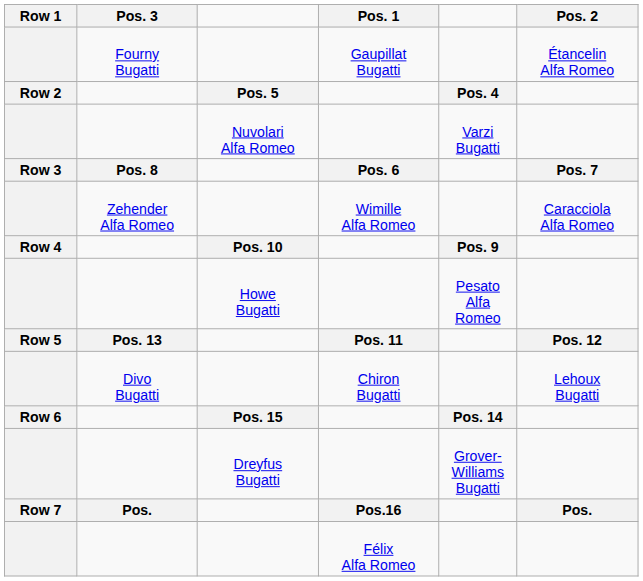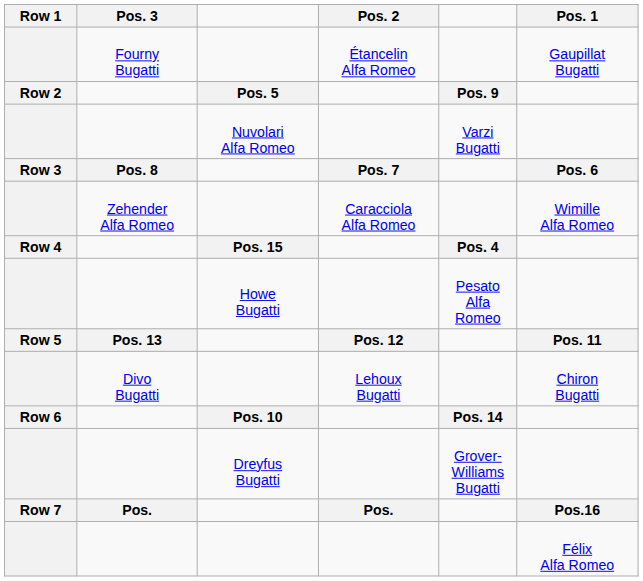 <table class="wikitable" style="width:34%;font-size: 94%;">
 <tr>
 <th>Row 1</th>
 <th>Pos. 3</th>
 <td></td>
+<th>Pos. 2</th>
+<td></td>
 <th>Pos. 1</th>
-<td></td>
-<th>Pos. 2</th>
 </tr>
 <tr align="center">
 <th></th>
 <td><br><a href='#'>Fourny</a><br><a href='#'>Bugatti</a></td>
 <td></td>
+<td><br><a href='#'>Étancelin</a><br><a href='#'>Alfa Romeo</a></td>
+<td></td>
 <td><br><a href='#'>Gaupillat</a><br><a href='#'>Bugatti</a></td>
-<td></td>
-<td><br><a href='#'>Étancelin</a><br><a href='#'>Alfa Romeo</a></td>
 </tr>
 <tr>
 <th>Row 2</th>
 <td></td>
 <th>Pos. 5</th>
 <td></td>
-<th>Pos. 4</th>
+<th>Pos. 9</th>
 <td></td>
 </tr>
 <tr align="center">
 <th></th>
 <td></td>
 <td><br><a href='#'>Nuvolari</a><br><a href='#'>Alfa Romeo</a></td>
 <td></td>
 <td><br><a href='#'>Varzi</a><br><a href='#'>Bugatti</a></td>
 <td></td>
 </tr>
 <tr>
 <th>Row 3</th>
 <th>Pos. 8</th>
 <td></td>
+<th>Pos. 7</th>
+<td></td>
 <th>Pos. 6</th>
-<td></td>
-<th>Pos. 7</th>
 </tr>
 <tr align="center">
 <th></th>
 <td><br><a href='#'>Zehender</a><br><a href='#'>Alfa Romeo</a></td>
 <td></td>
+<td><br><a href='#'>Caracciola</a><br><a href='#'>Alfa Romeo</a></td>
+<td></td>
 <td><br><a href='#'>Wimille</a><br><a href='#'>Alfa Romeo</a></td>
-<td></td>
-<td><br><a href='#'>Caracciola</a><br><a href='#'>Alfa Romeo</a></td>
 </tr>
 <tr>
 <th>Row 4</th>
 <td></td>
-<th>Pos. 10</th>
+<th>Pos. 15</th>
 <td></td>
-<th>Pos. 9</th>
+<th>Pos. 4</th>
 <td></td>
 </tr>
 <tr align="center">
 <th></th>
 <td></td>
 <td><br><a href='#'>Howe</a><br><a href='#'>Bugatti</a></td>
 <td></td>
 <td><br><a href='#'>Pesato</a><br><a href='#'>Alfa Romeo</a></td>
 <td></td>
 </tr>
 <tr>
 <th>Row 5</th>
 <th>Pos. 13</th>
 <td></td>
+<th>Pos. 12</th>
+<td></td>
 <th>Pos. 11</th>
-<td></td>
-<th>Pos. 12</th>
 </tr>
 <tr align="center">
 <th></th>
 <td><br><a href='#'>Divo</a><br><a href='#'>Bugatti</a></td>
 <td></td>
+<td><br><a href='#'>Lehoux</a><br><a href='#'>Bugatti</a></td>
+<td></td>
 <td><br><a href='#'>Chiron</a><br><a href='#'>Bugatti</a></td>
-<td></td>
-<td><br><a href='#'>Lehoux</a><br><a href='#'>Bugatti</a></td>
 </tr>
 <tr>
 <th>Row 6</th>
 <td></td>
-<th>Pos. 15</th>
+<th>Pos. 10</th>
 <td></td>
 <th>Pos. 14</th>
 <td></td>
 </tr>
 <tr align="center">
 <th></th>
 <td></td>
 <td><br><a href='#'>Dreyfus</a><br><a href='#'>Bugatti</a></td>
 <td></td>
 <td style="width:76px;"><br><a href='#'>Grover-Williams</a><br><a href='#'>Bugatti</a></td>
 <td></td>
 </tr>
 <tr>
 <th>Row 7</th>
 <th>Pos.</th>
 <td></td>
+<th>Pos.</th>
+<td></td>
 <th>Pos.16</th>
-<td></td>
-<th>Pos.</th>
 </tr>
 <tr align="center">
 <th></th>
 <td></td>
 <td></td>
-<td><br><a href='#'>Félix</a><br><a href='#'>Alfa Romeo</a></td>
 <td></td>
 <td></td>
+<td><br><a href='#'>Félix</a><br><a href='#'>Alfa Romeo</a></td>
 </tr>
 </table>
